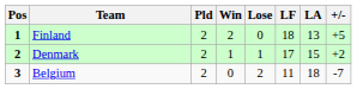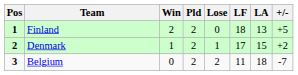 <table class="wikitable" style="font-size: 100%">
 <tr>
 <th width=20>Pos</th>
 <th width=200>Team</th>
+<th width=25>Win</th>
 <th width=25>Pld</th>
-<th width=25>Win</th>
 <th width=25>Lose</th>
 <th width=25>LF</th>
 <th width=25>LA</th>
 <th width=25>+/-</th>
 </tr>
 <tr align=center style="background: #ccffcc;">
 <td><strong>1</strong></td>
 <td align="left"> <a href='#'>Finland</a></td>
 <td>2</td>
 <td>2</td>
 <td>0</td>
 <td>18</td>
 <td>13</td>
 <td>+5</td>
 </tr>
 <tr align=center style="background: #ccffcc;">
 <td><strong>2</strong></td>
 <td align="left"> <a href='#'>Denmark</a></td>
+<td>1</td>
 <td>2</td>
-<td>1</td>
 <td>1</td>
 <td>17</td>
 <td>15</td>
 <td>+2</td>
 </tr>
 <tr align=center>
 <td><strong>3</strong></td>
 <td align="left"> <a href='#'>Belgium</a></td>
+<td>0</td>
 <td>2</td>
-<td>0</td>
 <td>2</td>
 <td>11</td>
 <td>18</td>
 <td>-7</td>
 </tr>
 </table>
